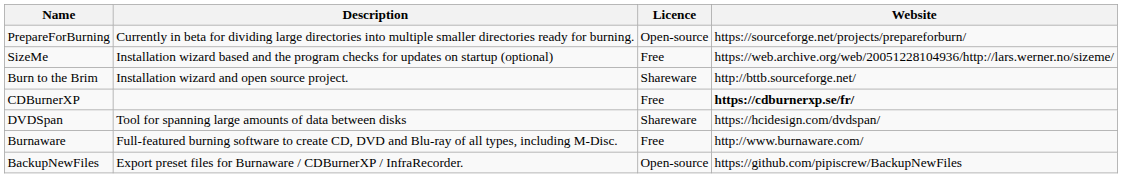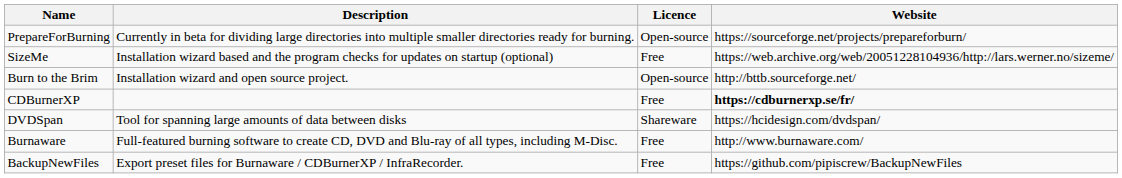 <table class="wikitable sortable">
 <tr>
 <th>Name</th>
 <th>Description</th>
 <th>Licence</th>
 <th>Website</th>
 </tr>
 <tr>
 <td>PrepareForBurning</td>
 <td>Currently in beta for dividing large directories into multiple smaller directories ready for burning.</td>
 <td>Open-source</td>
 <td>https://sourceforge.net/projects/prepareforburn/</td>
 </tr>
 <tr>
 <td>SizeMe</td>
 <td>Installation wizard based and the program checks for updates on startup (optional)</td>
 <td>Free</td>
 <td>https://web.archive.org/web/20051228104936/http://lars.werner.no/sizeme/</td>
 </tr>
 <tr>
 <td>Burn to the Brim</td>
 <td>Installation wizard and open source project.</td>
-<td>Shareware</td>
+<td>Open-source</td>
 <td>http://bttb.sourceforge.net/</td>
 </tr>
 <tr>
 <td>CDBurnerXP</td>
 <td></td>
 <td>Free</td>
 <td><strong>https://cdburnerxp.se/fr/</strong></td>
 </tr>
 <tr>
 <td>DVDSpan</td>
 <td>Tool for spanning large amounts of data between disks</td>
 <td>Shareware</td>
 <td>https://hcidesign.com/dvdspan/</td>
 </tr>
 <tr>
 <td>Burnaware</td>
 <td>Full-featured burning software to create CD, DVD and Blu-ray of all types, including M-Disc.</td>
 <td>Free</td>
 <td>http://www.burnaware.com/</td>
 </tr>
 <tr>
 <td>BackupNewFiles</td>
 <td>Export preset files for Burnaware / CDBurnerXP / InfraRecorder.</td>
-<td>Open-source</td>
+<td>Free</td>
 <td>https://github.com/pipiscrew/BackupNewFiles</td>
 </tr>
 </table>
